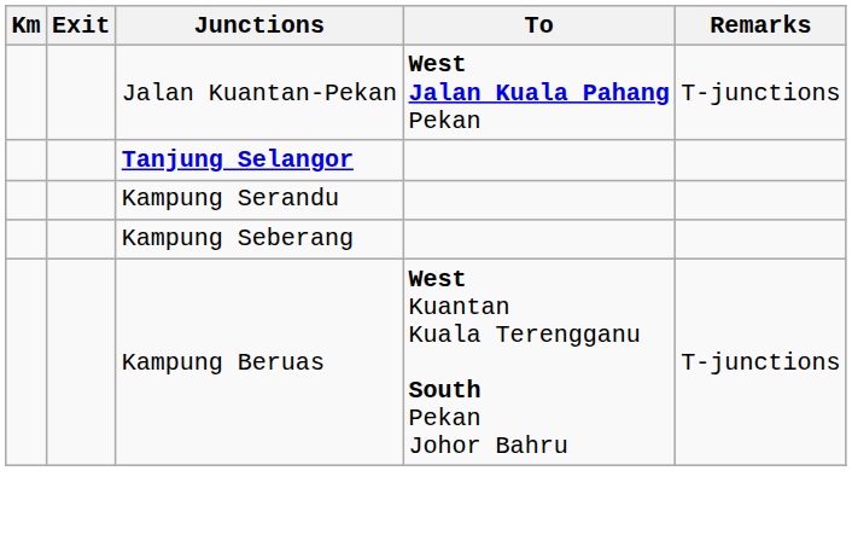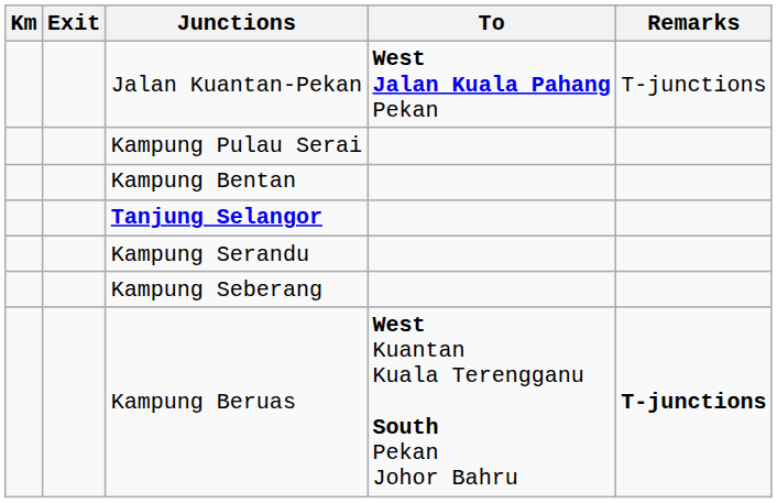 <table class="wikitable">
 <tr>
 <th>Km</th>
 <th>Exit</th>
 <th>Junctions</th>
 <th>To</th>
 <th>Remarks</th>
 </tr>
 <tr>
 <td></td>
 <td></td>
 <td>Jalan Kuantan-Pekan</td>
 <td><strong>West</strong><br> <strong><a href='#'>Jalan Kuala Pahang</a></strong><br>Pekan</td>
 <td>T-junctions</td>
+</tr>
+<tr>
+<td></td>
+<td></td>
+<td>Kampung Pulau Serai</td>
+<td></td>
+<td></td>
+</tr>
+<tr>
+<td></td>
+<td></td>
+<td>Kampung Bentan</td>
+<td></td>
+<td></td>
 </tr>
 <tr>
 <td></td>
 <td></td>
 <td><strong><a href='#'>Tanjung Selangor</a></strong></td>
 <td></td>
 <td></td>
 </tr>
 <tr>
 <td></td>
 <td></td>
 <td>Kampung Serandu</td>
 <td></td>
 <td></td>
 </tr>
 <tr>
 <td></td>
 <td></td>
 <td>Kampung Seberang</td>
 <td></td>
 <td></td>
 </tr>
 <tr>
 <td></td>
 <td></td>
 <td>Kampung Beruas</td>
 <td><strong>West</strong><br>  Kuantan<br>  Kuala Terengganu<br><br><strong>South</strong><br>  Pekan<br>  Johor Bahru</td>
-<td>T-junctions</td>
+<td><strong>T-junctions</strong></td>
 </tr>
 </table>
